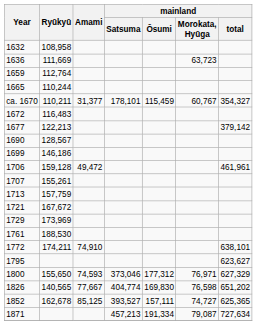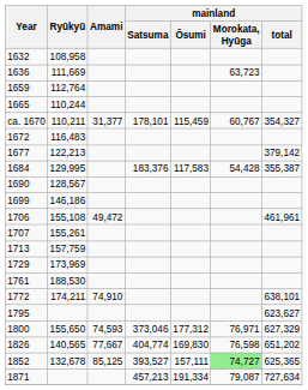 <table class="wikitable" style="text-align:right;font-size:small">
 <tr>
 <th rowspan="2">Year</th>
 <th rowspan="2">Ryūkyū</th>
 <th rowspan="2">Amami</th>
 <th colspan="4">mainland</th>
 </tr>
 <tr>
 <th>Satsuma</th>
 <th>Ōsumi</th>
 <th>Morokata,<br>Hyūga</th>
 <th>total</th>
 </tr>
 <tr>
 <td align="left">1632</td>
 <td>108,958</td>
 <td></td>
 <td></td>
 <td></td>
 <td></td>
 <td></td>
 </tr>
 <tr>
 <td align="left">1636</td>
 <td>111,669</td>
 <td></td>
 <td></td>
 <td></td>
 <td>63,723</td>
 <td></td>
 </tr>
 <tr>
 <td align="left">1659</td>
 <td>112,764</td>
 <td></td>
 <td></td>
 <td></td>
 <td></td>
 <td></td>
 </tr>
 <tr>
 <td align="left">1665</td>
 <td>110,244</td>
 <td></td>
 <td></td>
 <td></td>
 <td></td>
 <td></td>
 </tr>
 <tr>
 <td align="left">ca. 1670</td>
 <td>110,211</td>
 <td>31,377</td>
 <td>178,101</td>
 <td>115,459</td>
 <td>60,767</td>
 <td>354,327</td>
 </tr>
 <tr>
 <td align="left">1672</td>
 <td>116,483</td>
 <td></td>
 <td></td>
 <td></td>
 <td></td>
 <td></td>
 </tr>
 <tr>
 <td align="left">1677</td>
 <td>122,213</td>
 <td></td>
 <td></td>
 <td></td>
 <td></td>
 <td>379,142</td>
 </tr>
 <tr>
+<td align="left">1684</td>
+<td>129,995</td>
+<td></td>
+<td>183,376</td>
+<td>117,583</td>
+<td>54,428</td>
+<td>355,387</td>
+</tr>
+<tr>
 <td align="left">1690</td>
 <td>128,567</td>
 <td></td>
 <td></td>
 <td></td>
 <td></td>
 <td></td>
 </tr>
 <tr>
 <td align="left">1699</td>
 <td>146,186</td>
 <td></td>
 <td></td>
 <td></td>
 <td></td>
 <td></td>
 </tr>
 <tr>
 <td align="left">1706</td>
-<td>159,128</td>
+<td>155,108</td>
 <td>49,472</td>
 <td></td>
 <td></td>
 <td></td>
 <td>461,961</td>
 </tr>
 <tr>
 <td align="left">1707</td>
 <td>155,261</td>
 <td></td>
 <td></td>
 <td></td>
 <td></td>
 <td></td>
 </tr>
 <tr>
 <td align="left">1713</td>
 <td>157,759</td>
-<td></td>
-<td></td>
-<td></td>
-<td></td>
-<td></td>
-</tr>
-<tr>
-<td align="left">1721</td>
-<td>167,672</td>
 <td></td>
 <td></td>
 <td></td>
 <td></td>
 <td></td>
 </tr>
 <tr>
 <td align="left">1729</td>
 <td>173,969</td>
 <td></td>
 <td></td>
 <td></td>
 <td></td>
 <td></td>
 </tr>
 <tr>
 <td align="left">1761</td>
 <td>188,530</td>
 <td></td>
 <td></td>
 <td></td>
 <td></td>
 <td></td>
 </tr>
 <tr>
 <td align="left">1772</td>
 <td>174,211</td>
 <td>74,910</td>
 <td></td>
 <td></td>
 <td></td>
 <td>638,101</td>
 </tr>
 <tr>
 <td align="left">1795</td>
 <td></td>
 <td></td>
 <td></td>
 <td></td>
 <td></td>
 <td>623,627</td>
 </tr>
 <tr>
 <td align="left">1800</td>
 <td>155,650</td>
 <td>74,593</td>
 <td>373,046</td>
 <td>177,312</td>
 <td>76,971</td>
 <td>627,329</td>
 </tr>
 <tr>
 <td align="left">1826</td>
 <td>140,565</td>
 <td>77,667</td>
 <td>404,774</td>
 <td>169,830</td>
 <td>76,598</td>
 <td>651,202</td>
 </tr>
 <tr>
 <td align="left">1852</td>
-<td>162,678</td>
+<td>132,678</td>
 <td>85,125</td>
 <td>393,527</td>
 <td>157,111</td>
-<td>74,727</td>
+<td style="background: lightgreen;">74,727</td>
 <td>625,365</td>
 </tr>
 <tr>
 <td align="left">1871</td>
 <td></td>
 <td></td>
 <td>457,213</td>
 <td>191,334</td>
 <td>79,087</td>
 <td>727,634</td>
 </tr>
 <tr>
 </tr>
 </table>
